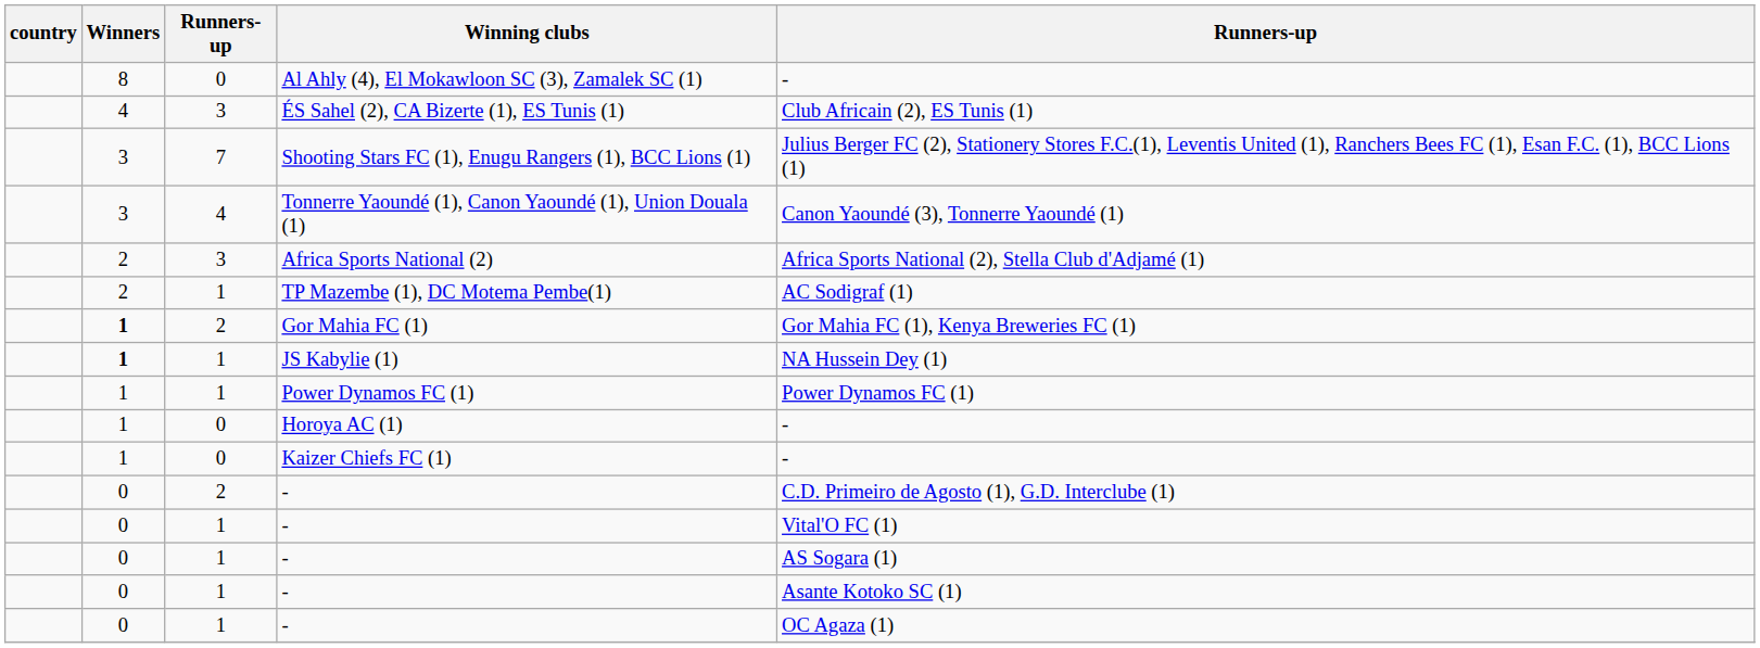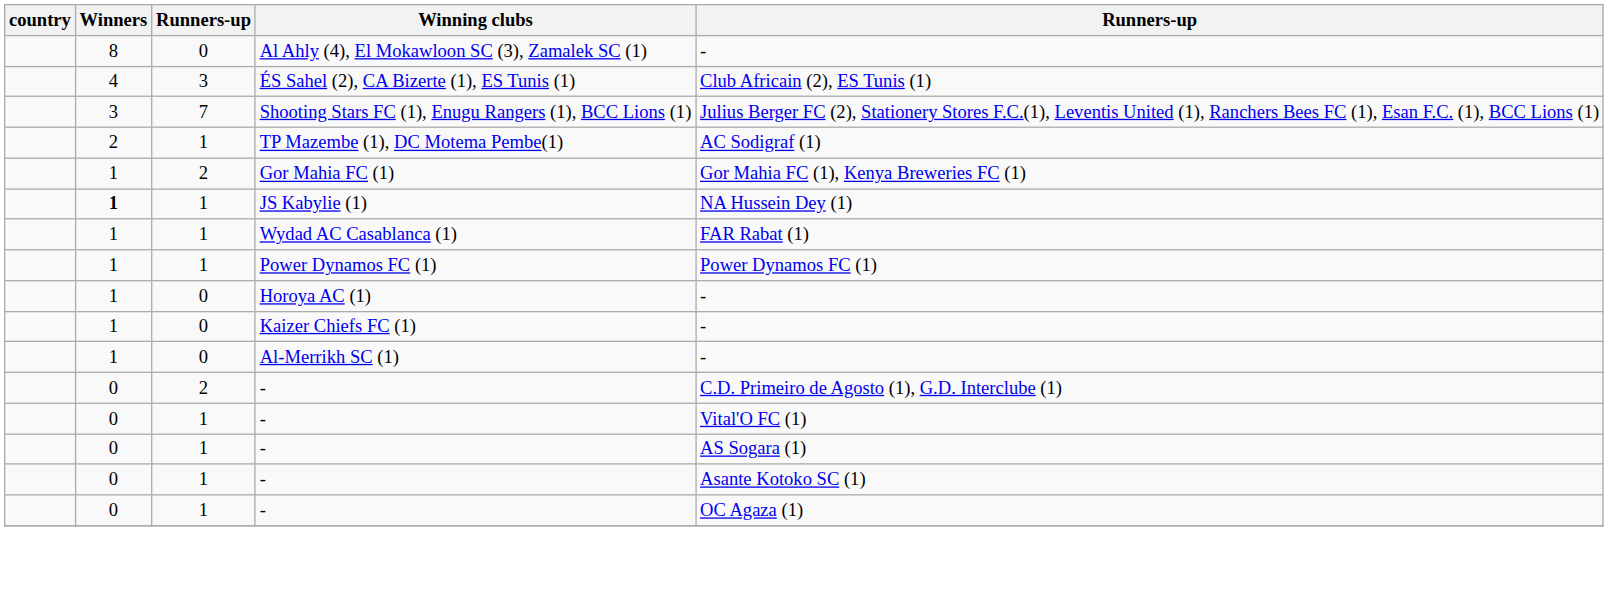 <table class="wikitable sortable" style="font-size:90%;">
 <tr>
 <th>country</th>
 <th>Winners</th>
 <th>Runners-up</th>
 <th>Winning clubs</th>
 <th>Runners-up</th>
 </tr>
 <tr>
 <td></td>
 <td align=center>8</td>
 <td align=center>0</td>
 <td><a href='#'>Al Ahly</a> (4), <a href='#'>El Mokawloon SC</a> (3), <a href='#'>Zamalek SC</a> (1)</td>
 <td>-</td>
 </tr>
 <tr>
 <td></td>
 <td align=center>4</td>
 <td align=center>3</td>
 <td><a href='#'>ÉS Sahel</a> (2), <a href='#'>CA Bizerte</a> (1), <a href='#'>ES Tunis</a> (1)</td>
 <td><a href='#'>Club Africain</a> (2), <a href='#'>ES Tunis</a> (1)</td>
 </tr>
 <tr>
 <td></td>
 <td align=center>3</td>
 <td align=center>7</td>
 <td><a href='#'>Shooting Stars FC</a> (1), <a href='#'>Enugu Rangers</a> (1), <a href='#'>BCC Lions</a> (1)</td>
 <td><a href='#'>Julius Berger FC</a> (2), <a href='#'>Stationery Stores F.C.</a>(1), <a href='#'>Leventis United</a> (1), <a href='#'>Ranchers Bees FC</a> (1), <a href='#'>Esan F.C.</a> (1), <a href='#'>BCC Lions</a> (1)</td>
 </tr>
 <tr>
 <td></td>
-<td align=center>3</td>
-<td align=center>4</td>
-<td><a href='#'>Tonnerre Yaoundé</a> (1), <a href='#'>Canon Yaoundé</a> (1), <a href='#'>Union Douala</a> (1)</td>
-<td><a href='#'>Canon Yaoundé</a> (3), <a href='#'>Tonnerre Yaoundé</a> (1)</td>
-</tr>
-<tr>
-<td></td>
-<td align=center>2</td>
-<td align=center>3</td>
-<td><a href='#'>Africa Sports National</a> (2)</td>
-<td><a href='#'>Africa Sports National</a> (2), <a href='#'>Stella Club d'Adjamé</a> (1)</td>
-</tr>
-<tr>
-<td></td>
 <td align=center>2</td>
 <td align=center>1</td>
 <td><a href='#'>TP Mazembe</a> (1), <a href='#'>DC Motema Pembe</a>(1)</td>
 <td><a href='#'>AC Sodigraf</a> (1)</td>
 </tr>
 <tr>
 <td></td>
-<td align=center><strong>1</strong></td>
+<td align=center>1</td>
 <td align=center>2</td>
 <td><a href='#'>Gor Mahia FC</a> (1)</td>
 <td><a href='#'>Gor Mahia FC</a> (1), <a href='#'>Kenya Breweries FC</a> (1)</td>
 </tr>
 <tr>
 <td></td>
 <td align=center><strong>1</strong></td>
 <td align=center>1</td>
 <td><a href='#'>JS Kabylie</a> (1)</td>
 <td><a href='#'>NA Hussein Dey</a> (1)</td>
+</tr>
+<tr>
+<td></td>
+<td align=center>1</td>
+<td align=center>1</td>
+<td><a href='#'>Wydad AC Casablanca</a> (1)</td>
+<td><a href='#'>FAR Rabat</a> (1)</td>
 </tr>
 <tr>
 <td></td>
 <td align=center>1</td>
 <td align=center>1</td>
 <td><a href='#'>Power Dynamos FC</a> (1)</td>
 <td><a href='#'>Power Dynamos FC</a> (1)</td>
 </tr>
 <tr>
 <td></td>
 <td align=center>1</td>
 <td align=center>0</td>
 <td><a href='#'>Horoya AC</a> (1)</td>
 <td>-</td>
 </tr>
 <tr>
 <td></td>
 <td align=center>1</td>
 <td align=center>0</td>
 <td><a href='#'>Kaizer Chiefs FC</a> (1)</td>
+<td>-</td>
+</tr>
+<tr>
+<td></td>
+<td align=center>1</td>
+<td align=center>0</td>
+<td><a href='#'>Al-Merrikh SC</a> (1)</td>
 <td>-</td>
 </tr>
 <tr>
 <td></td>
 <td align=center>0</td>
 <td align=center>2</td>
 <td>-</td>
 <td><a href='#'>C.D. Primeiro de Agosto</a> (1), <a href='#'>G.D. Interclube</a> (1)</td>
 </tr>
 <tr>
 <td></td>
 <td align=center>0</td>
 <td align=center>1</td>
 <td>-</td>
 <td><a href='#'>Vital'O FC</a> (1)</td>
 </tr>
 <tr>
 <td></td>
 <td align=center>0</td>
 <td align=center>1</td>
 <td>-</td>
 <td><a href='#'>AS Sogara</a> (1)</td>
 </tr>
 <tr>
 <td></td>
 <td align=center>0</td>
 <td align=center>1</td>
 <td>-</td>
 <td><a href='#'>Asante Kotoko SC</a> (1)</td>
 </tr>
 <tr>
 <td></td>
 <td align=center>0</td>
 <td align=center>1</td>
 <td>-</td>
 <td><a href='#'>OC Agaza</a> (1)</td>
 </tr>
 <tr>
 </tr>
 </table>
